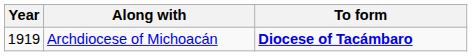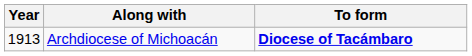 <table class="wikitable">
 <tr>
 <th>Year</th>
 <th width="225">Along with</th>
 <th width="225">To form</th>
 </tr>
 <tr valign="top">
-<td>1919</td>
+<td>1913</td>
 <td><a href='#'>Archdiocese of Michoacán</a></td>
 <td><strong><a href='#'>Diocese of Tacámbaro</a></strong></td>
 </tr>
 </table>
